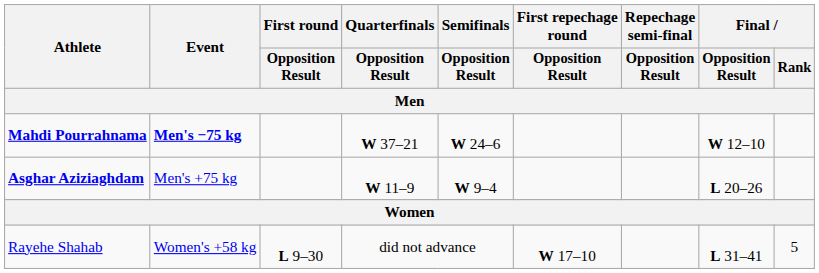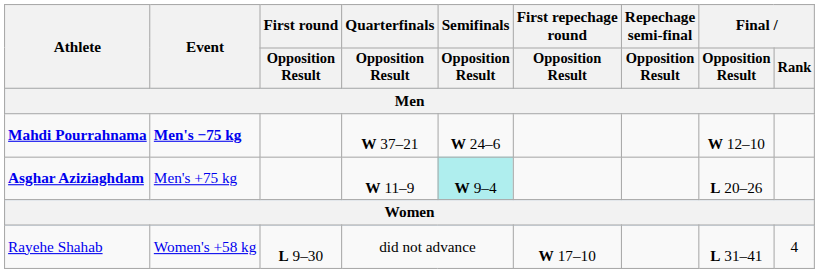 <table class="wikitable" style="font-size:90%;">
 <tr>
 <th rowspan=2>Athlete</th>
 <th rowspan=2>Event</th>
 <th>First round</th>
 <th>Quarterfinals</th>
 <th>Semifinals</th>
 <th>First repechage <br>round</th>
 <th>Repechage <br>semi-final</th>
 <th colspan=2>Final / </th>
 </tr>
 <tr style="font-size:95%">
 <th>Opposition<br>Result</th>
 <th>Opposition<br>Result</th>
 <th>Opposition<br>Result</th>
 <th>Opposition<br>Result</th>
 <th>Opposition<br>Result</th>
 <th>Opposition<br>Result</th>
 <th>Rank</th>
 </tr>
 <tr style="background:#9acdff;">
 <th colspan=10>Men</th>
 </tr>
 <tr align=center>
 <td align=left><strong><a href='#'>Mahdi Pourrahnama</a></strong></td>
 <td align=left><strong><a href='#'>Men's −75 kg</a></strong></td>
 <td></td>
 <td><br> <strong>W</strong> 37–21</td>
 <td><br> <strong>W</strong> 24–6</td>
 <td></td>
 <td></td>
 <td><br> <strong>W</strong> 12–10</td>
 <td></td>
 </tr>
 <tr align=center>
 <td align=left><strong><a href='#'>Asghar Aziziaghdam</a></strong></td>
 <td align=left><a href='#'>Men's +75 kg</a></td>
 <td></td>
 <td><br> <strong>W</strong> 11–9</td>
-<td><br> <strong>W</strong> 9–4</td>
+<td style="background: paleturquoise;"><br> <strong>W</strong> 9–4</td>
 <td></td>
 <td></td>
 <td><br> <strong>L</strong> 20–26</td>
 <td></td>
 </tr>
 <tr style="background:#9acdff;">
 <th colspan=10>Women</th>
 </tr>
 <tr align=center>
 <td align=left><a href='#'>Rayehe Shahab</a></td>
 <td align=left><a href='#'>Women's +58 kg</a></td>
 <td><br> <strong>L</strong> 9–30</td>
 <td colspan=2>did not advance</td>
 <td><br> <strong>W</strong> 17–10</td>
 <td><br> <strong></strong></td>
 <td><br> <strong>L</strong> 31–41</td>
-<td>5</td>
+<td>4</td>
 </tr>
 </table>
